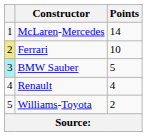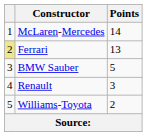 <table class="wikitable" style="font-size: 85%;">
 <tr>
 <th></th>
 <th>Constructor</th>
 <th>Points</th>
 </tr>
 <tr>
 <td align="center">1</td>
 <td> <a href='#'>McLaren</a>-<a href='#'>Mercedes</a></td>
 <td>14</td>
 </tr>
 <tr>
 <td align="center" style="background: khaki;">2</td>
 <td> <a href='#'>Ferrari</a></td>
-<td>10</td>
+<td>13</td>
 </tr>
 <tr>
-<td align="center" style="background: paleturquoise;">3</td>
+<td align="center">3</td>
 <td> <a href='#'>BMW Sauber</a></td>
 <td>5</td>
 </tr>
 <tr>
 <td align="center">4</td>
 <td> <a href='#'>Renault</a></td>
-<td>4</td>
+<td>3</td>
 </tr>
 <tr>
 <td align="center">5</td>
 <td> <a href='#'>Williams</a>-<a href='#'>Toyota</a></td>
 <td>2</td>
 </tr>
 <tr>
 <th colspan=3>Source:</th>
 </tr>
 </table>
